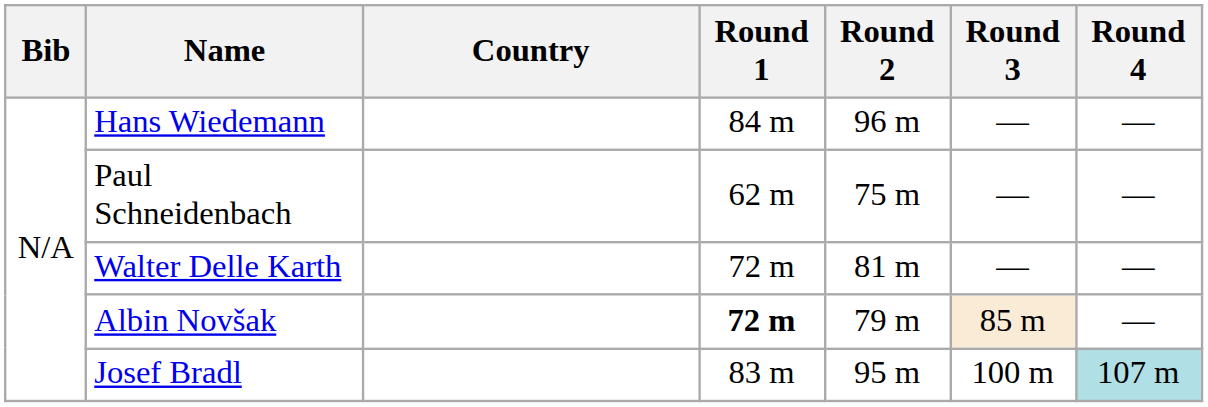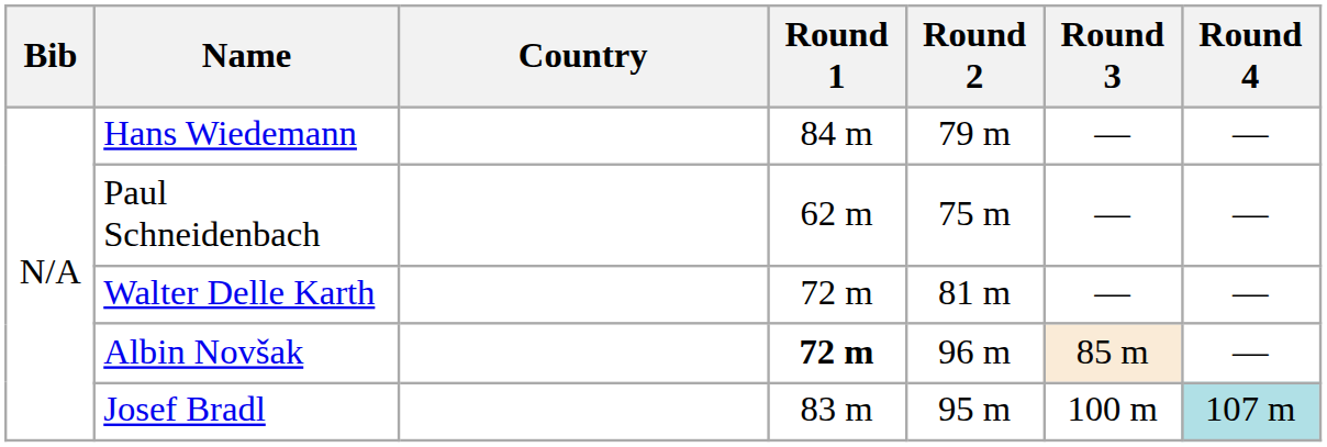 <table class="wikitable collapsible autocollapse sortable" cellpadding="3" cellspacing="0" border="1" style="background:#fff; font-size:86%; width:40%; line-height:16px; border:grey solid 1px; border-collapse:collapse;">
 <tr>
 <th width="30">Bib</th>
 <th width="124">Name</th>
 <th width="180">Country</th>
 <th width="50">Round 1</th>
 <th width="50">Round 2</th>
 <th width="50">Round 3</th>
 <th width="50">Round 4</th>
 </tr>
 <tr>
 <td align=center rowspan=5>N/A</td>
 <td><a href='#'>Hans Wiedemann</a></td>
 <td></td>
 <td align=center>84 m</td>
-<td align=center>96 m</td>
+<td align=center>79 m</td>
 <td align=center>—</td>
 <td align=center>—</td>
 </tr>
 <tr>
 <td>Paul Schneidenbach</td>
 <td></td>
 <td align=center>62 m</td>
 <td align=center>75 m</td>
 <td align=center>—</td>
 <td align=center>—</td>
 </tr>
 <tr>
 <td><a href='#'>Walter Delle Karth</a></td>
 <td></td>
 <td align=center>72 m</td>
 <td align=center>81 m</td>
 <td align=center>—</td>
 <td align=center>—</td>
 </tr>
 <tr>
 <td><a href='#'>Albin Novšak</a></td>
 <td></td>
 <td align=center><strong>72 m</strong></td>
-<td align=center>79 m</td>
+<td align=center>96 m</td>
 <td align=center bgcolor=#FAEBD7>85 m</td>
 <td align=center>—</td>
 </tr>
 <tr>
 <td><a href='#'>Josef Bradl</a></td>
 <td></td>
 <td align=center>83 m</td>
 <td align=center>95 m</td>
 <td align=center>100 m</td>
 <td align=center bgcolor=#B0E0E6>107 m</td>
 </tr>
 </table>
